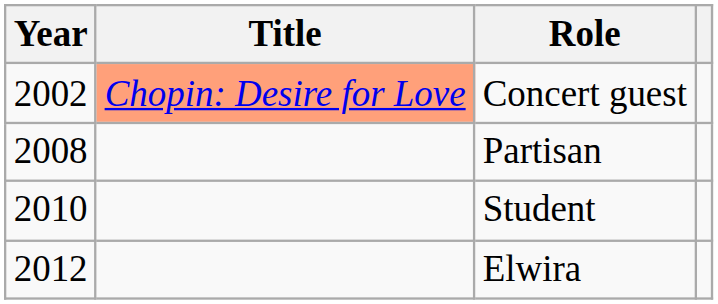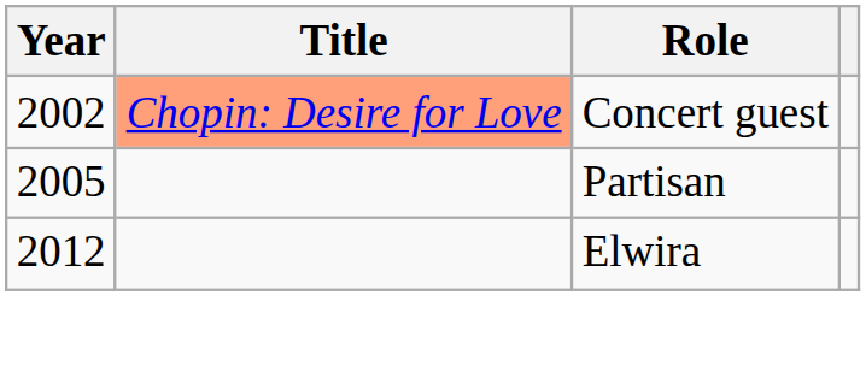 <table class="wikitable sortable">
 <tr>
 <th>Year</th>
 <th>Title</th>
 <th>Role</th>
 <th class="unsortable"></th>
 </tr>
 <tr>
 <td>2002</td>
 <td style="background: lightsalmon;"><em><a href='#'>Chopin: Desire for Love</a></em></td>
 <td>Concert guest</td>
 <td></td>
 </tr>
 <tr>
-<td>2008</td>
+<td>2005</td>
 <td><em></em></td>
 <td>Partisan</td>
-<td></td>
-</tr>
-<tr>
-<td>2010</td>
-<td><em></em></td>
-<td>Student</td>
 <td></td>
 </tr>
 <tr>
 <td>2012</td>
 <td><em></em></td>
 <td>Elwira</td>
 <td></td>
 </tr>
 </table>
